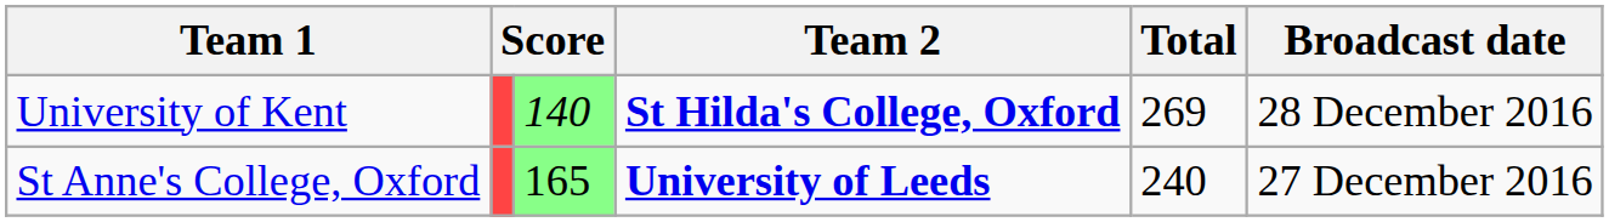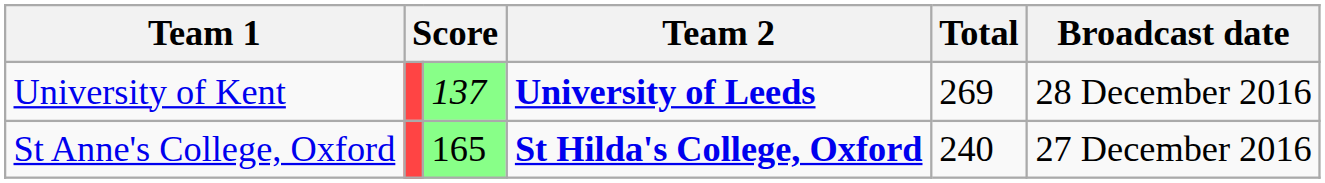 <table class="wikitable">
 <tr>
 <th>Team 1</th>
 <th colspan=2>Score</th>
 <th>Team 2</th>
 <th>Total</th>
 <th>Broadcast date</th>
 </tr>
 <tr>
 <td><a href='#'>University of Kent</a></td>
 <td style="background:#f44;"></td>
-<td style="background:#88ff88"><em>140</em></td>
-<td><strong><a href='#'>St Hilda's College, Oxford</a></strong></td>
+<td style="background:#88ff88"><em>137</em></td>
+<td><strong><a href='#'>University of Leeds</a></strong></td>
 <td>269</td>
 <td>28 December 2016</td>
 </tr>
 <tr>
 <td><a href='#'>St Anne's College, Oxford</a></td>
 <td style="background:#f44;"></td>
 <td style="background:#88ff88">165</td>
-<td><strong><a href='#'>University of Leeds</a></strong></td>
+<td><strong><a href='#'>St Hilda's College, Oxford</a></strong></td>
 <td>240</td>
 <td>27 December 2016</td>
 </tr>
 </table>
